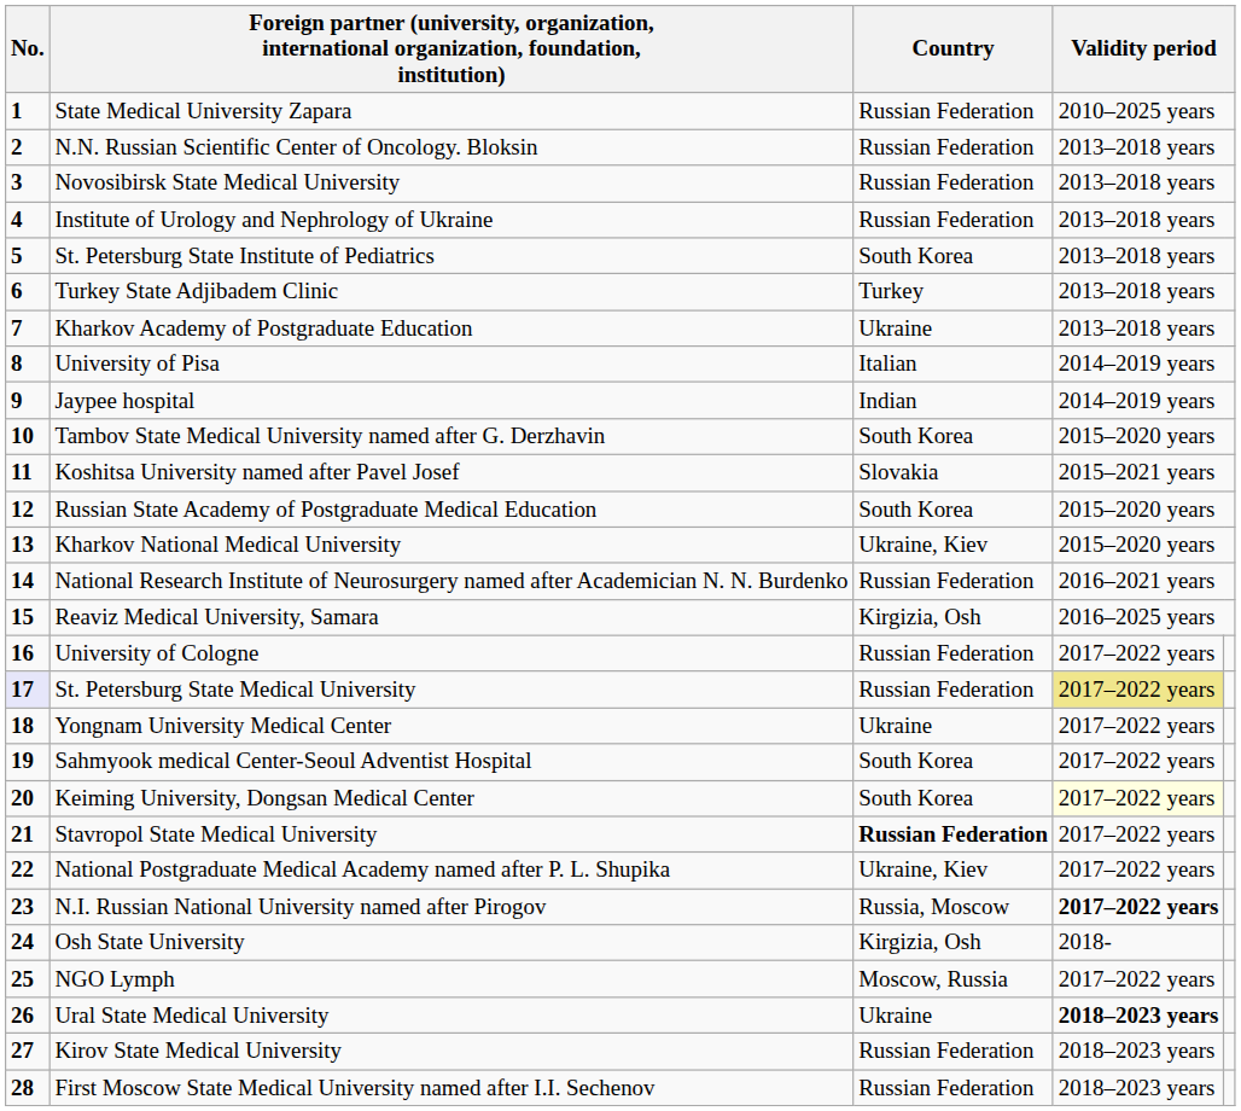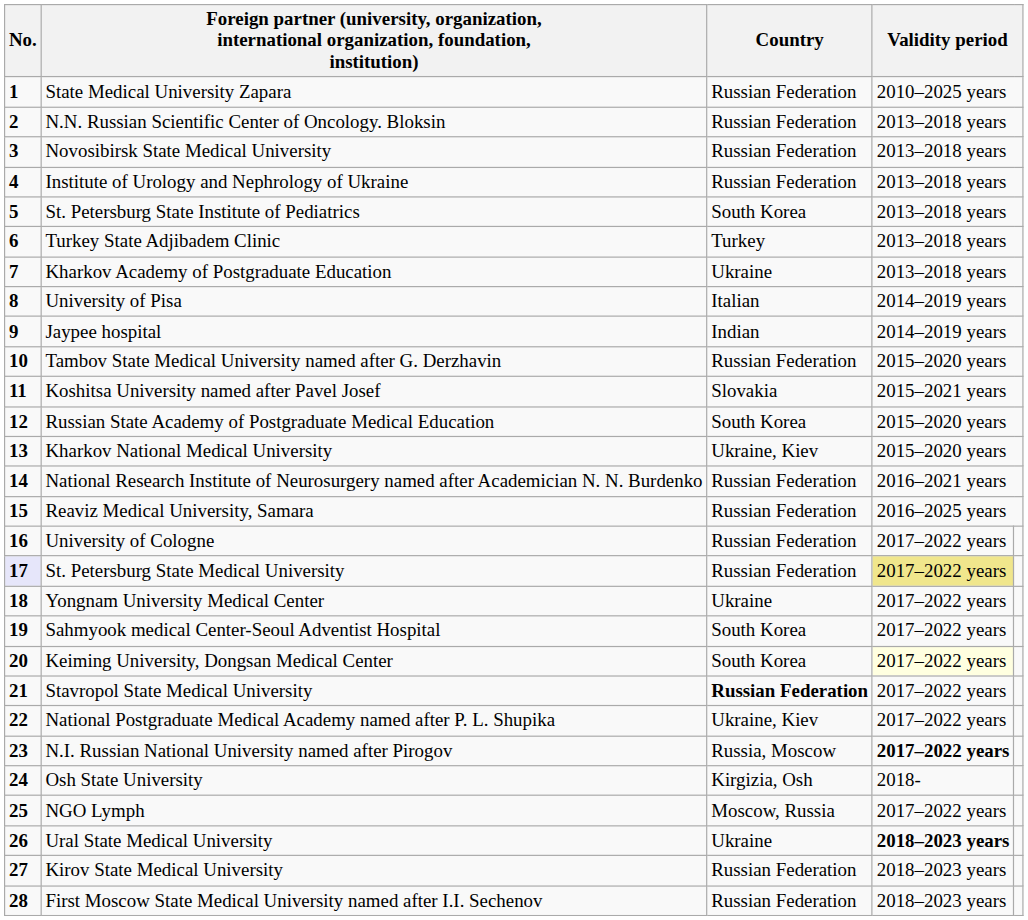 <table class="wikitable">
 <tr>
 <th>No.</th>
 <th>Foreign partner (university, organization,<br>international organization, foundation,<br>institution)</th>
 <th>Country</th>
 <th colspan="2">Validity period</th>
 </tr>
 <tr>
 <td><strong>1</strong></td>
 <td>State Medical University Zapara</td>
 <td>Russian Federation</td>
 <td colspan="2">2010–2025 years</td>
 </tr>
 <tr>
 <td><strong>2</strong></td>
 <td>N.N. Russian Scientific Center of Oncology. Bloksin</td>
 <td>Russian Federation</td>
 <td colspan="2">2013–2018 years</td>
 </tr>
 <tr>
 <td><strong>3</strong></td>
 <td>Novosibirsk State Medical University</td>
 <td>Russian Federation</td>
 <td colspan="2">2013–2018 years</td>
 </tr>
 <tr>
 <td><strong>4</strong></td>
 <td>Institute of Urology and Nephrology of Ukraine</td>
 <td>Russian Federation</td>
 <td colspan="2">2013–2018 years</td>
 </tr>
 <tr>
 <td><strong>5</strong></td>
 <td>St. Petersburg State Institute of Pediatrics</td>
 <td>South Korea</td>
 <td colspan="2">2013–2018 years</td>
 </tr>
 <tr>
 <td><strong>6</strong></td>
 <td>Turkey State Adjibadem Clinic</td>
 <td>Turkey</td>
 <td colspan="2">2013–2018 years</td>
 </tr>
 <tr>
 <td><strong>7</strong></td>
 <td>Kharkov Academy of Postgraduate Education</td>
 <td>Ukraine</td>
 <td colspan="2">2013–2018 years</td>
 </tr>
 <tr>
 <td><strong>8</strong></td>
 <td>University of Pisa</td>
 <td>Italian</td>
 <td colspan="2">2014–2019 years</td>
 </tr>
 <tr>
 <td><strong>9</strong></td>
 <td>Jaypee hospital</td>
 <td>Indian</td>
 <td colspan="2">2014–2019 years</td>
 </tr>
 <tr>
 <td><strong>10</strong></td>
 <td>Tambov State Medical University named after G. Derzhavin</td>
-<td>South Korea</td>
+<td>Russian Federation</td>
 <td colspan="2">2015–2020 years</td>
 </tr>
 <tr>
 <td><strong>11</strong></td>
 <td>Koshitsa University named after Pavel Josef</td>
 <td>Slovakia</td>
 <td colspan="2">2015–2021 years</td>
 </tr>
 <tr>
 <td><strong>12</strong></td>
 <td>Russian State Academy of Postgraduate Medical Education</td>
 <td>South Korea</td>
 <td colspan="2">2015–2020 years</td>
 </tr>
 <tr>
 <td><strong>13</strong></td>
 <td>Kharkov National Medical University</td>
 <td>Ukraine, Kiev</td>
 <td colspan="2">2015–2020 years</td>
 </tr>
 <tr>
 <td><strong>14</strong></td>
 <td>National Research Institute of Neurosurgery named after Academician N. N. Burdenko</td>
 <td>Russian Federation</td>
 <td colspan="2">2016–2021 years</td>
 </tr>
 <tr>
 <td><strong>15</strong></td>
 <td>Reaviz Medical University, Samara</td>
-<td>Kirgizia, Osh</td>
+<td>Russian Federation</td>
 <td colspan="2">2016–2025 years</td>
 </tr>
 <tr>
 <td><strong>16</strong></td>
 <td>University of Cologne</td>
 <td>Russian Federation</td>
 <td>2017–2022 years</td>
 <td></td>
 </tr>
 <tr>
 <td style="background: lavender;"><strong>17</strong></td>
 <td>St. Petersburg State Medical University</td>
 <td>Russian Federation</td>
 <td style="background: khaki;">2017–2022 years</td>
 <td></td>
 </tr>
 <tr>
 <td><strong>18</strong></td>
 <td>Yongnam University Medical Center</td>
 <td>Ukraine</td>
 <td>2017–2022 years</td>
 <td></td>
 </tr>
 <tr>
 <td><strong>19</strong></td>
 <td>Sahmyook medical Center-Seoul Adventist Hospital</td>
 <td>South Korea</td>
 <td>2017–2022 years</td>
 <td></td>
 </tr>
 <tr>
 <td><strong>20</strong></td>
 <td>Keiming University, Dongsan Medical Center</td>
 <td>South Korea</td>
 <td style="background: lightyellow;">2017–2022 years</td>
 <td></td>
 </tr>
 <tr>
 <td><strong>21</strong></td>
 <td>Stavropol State Medical University</td>
 <td><strong>Russian Federation</strong></td>
 <td>2017–2022 years</td>
 <td></td>
 </tr>
 <tr>
 <td><strong>22</strong></td>
 <td>National Postgraduate Medical Academy named after  P. L. Shupika</td>
 <td>Ukraine, Kiev</td>
 <td>2017–2022 years</td>
 <td></td>
 </tr>
 <tr>
 <td><strong>23</strong></td>
 <td>N.I. Russian National University named after Pirogov</td>
 <td>Russia, Moscow</td>
 <td><strong>2017–2022 years</strong></td>
 <td></td>
 </tr>
 <tr>
 <td><strong>24</strong></td>
 <td>Osh State University</td>
 <td>Kirgizia, Osh</td>
 <td>2018-</td>
 <td></td>
 </tr>
 <tr>
 <td><strong>25</strong></td>
 <td>NGO Lymph</td>
 <td>Moscow, Russia</td>
 <td>2017–2022 years</td>
 <td></td>
 </tr>
 <tr>
 <td><strong>26</strong></td>
 <td>Ural State Medical University</td>
 <td>Ukraine</td>
 <td><strong>2018–2023 years</strong></td>
 <td></td>
 </tr>
 <tr>
 <td><strong>27</strong></td>
 <td>Kirov State Medical University</td>
 <td>Russian Federation</td>
 <td>2018–2023 years</td>
 <td></td>
 </tr>
 <tr>
 <td><strong>28</strong></td>
 <td>First Moscow State Medical University named after I.I. Sechenov</td>
 <td>Russian Federation</td>
 <td>2018–2023 years</td>
 <td></td>
 </tr>
 </table>
